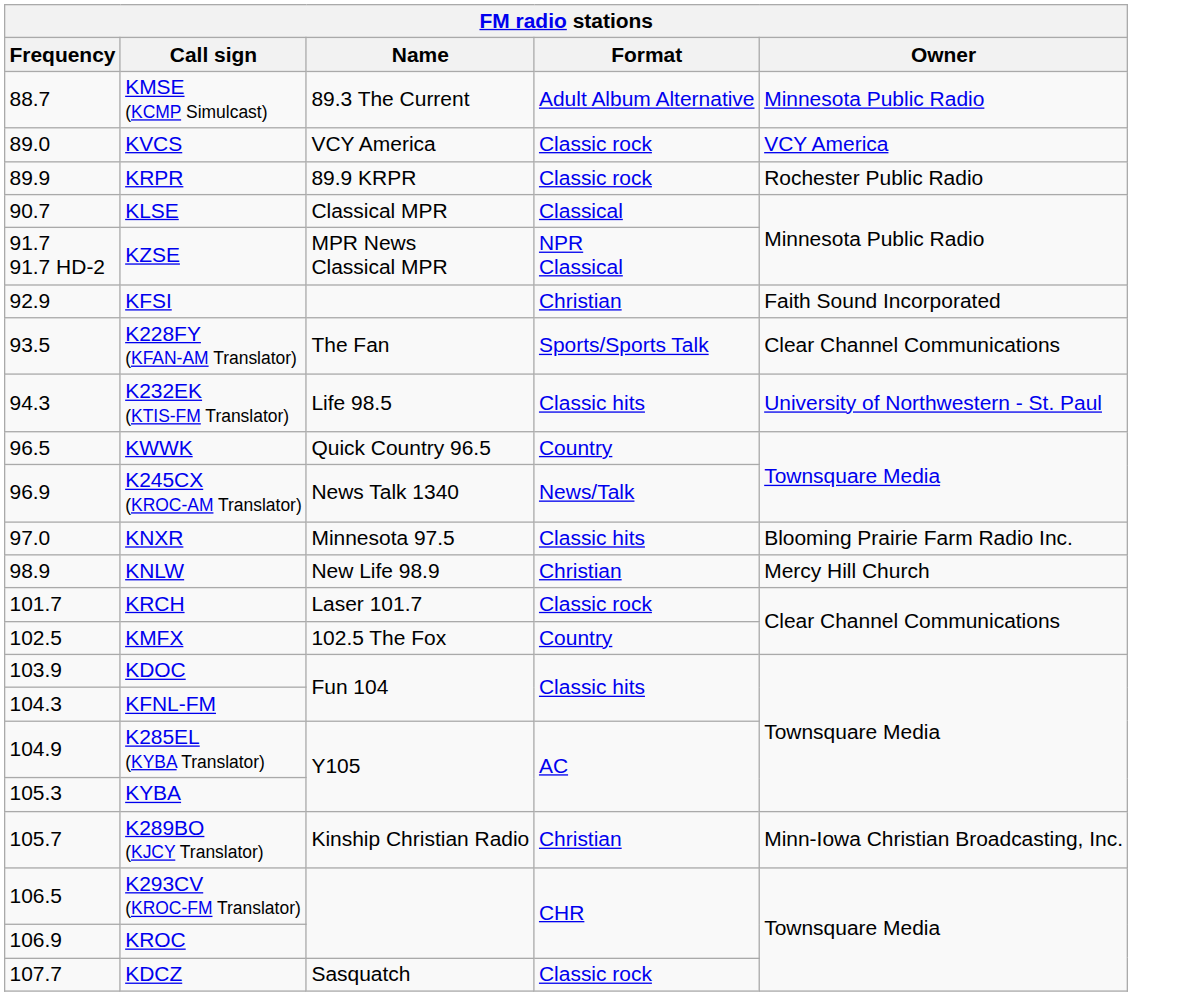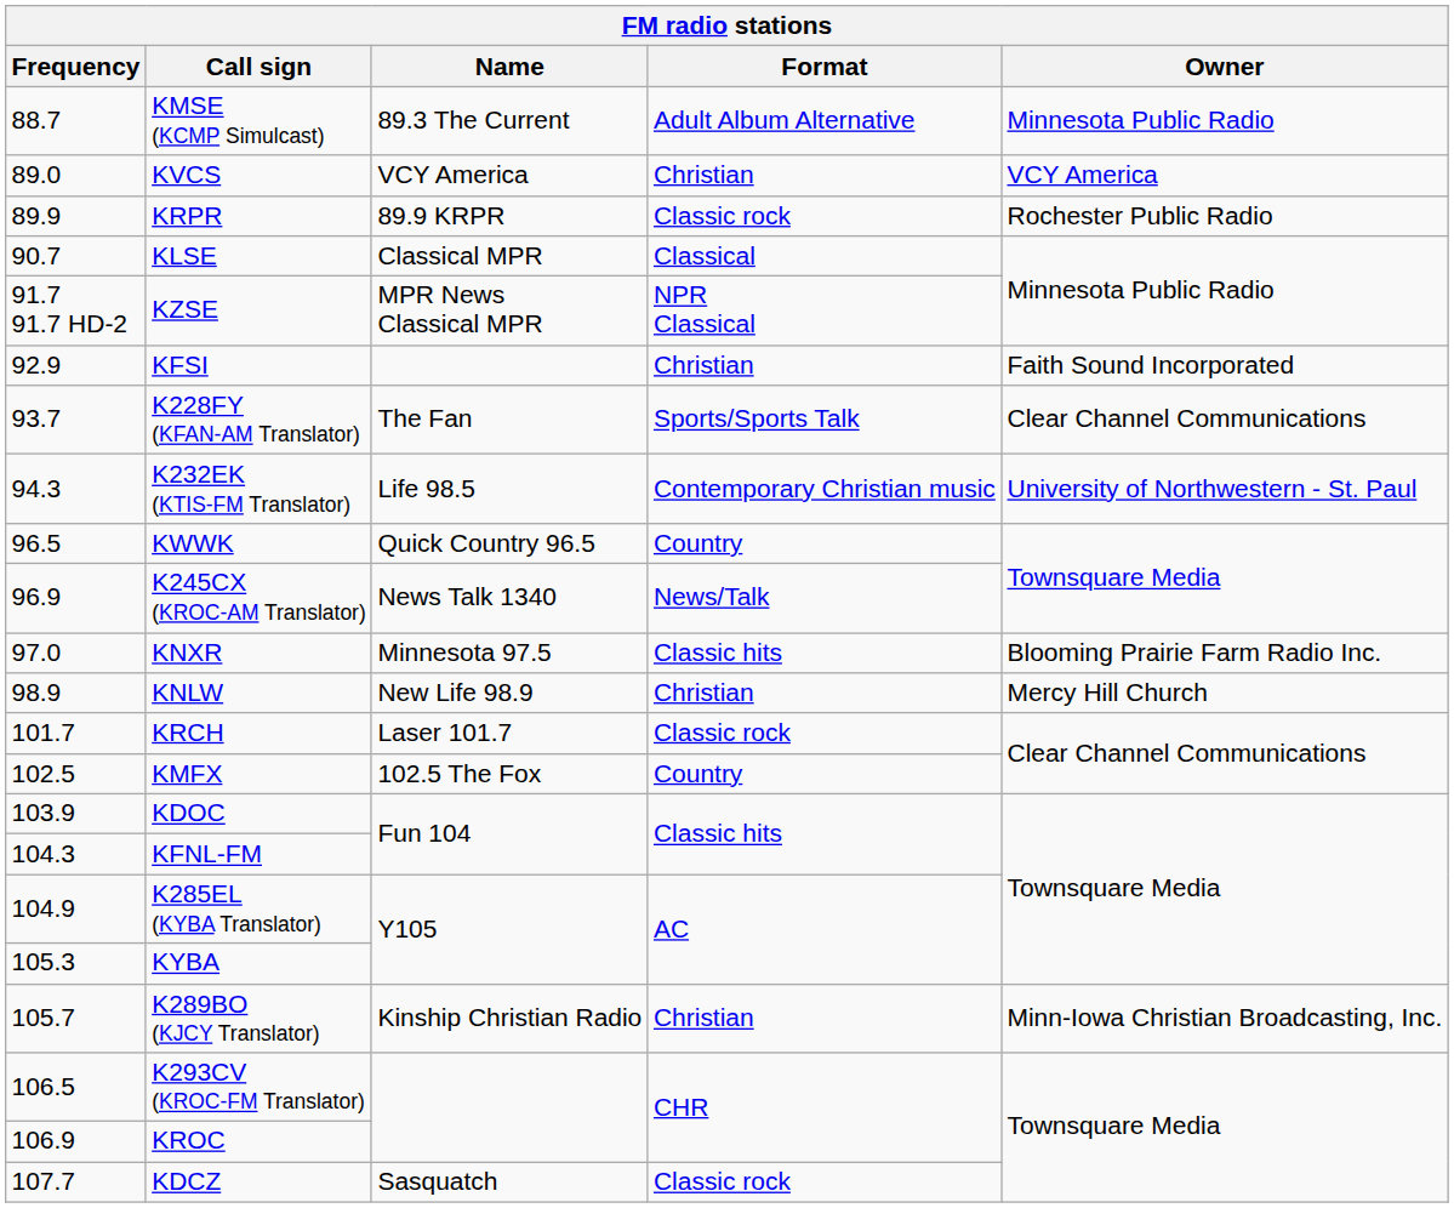 <table class="wikitable">
 <tr>
 <th align="center" colspan="5"><strong><a href='#'>FM radio</a> stations</strong></th>
 </tr>
 <tr>
 <th>Frequency</th>
 <th>Call sign</th>
 <th>Name</th>
 <th>Format</th>
 <th>Owner</th>
 </tr>
 <tr>
 <td>88.7</td>
 <td><a href='#'>KMSE</a><br><small>(<a href='#'>KCMP</a> Simulcast)</small></td>
 <td>89.3 The Current</td>
 <td><a href='#'>Adult Album Alternative</a></td>
 <td><a href='#'>Minnesota Public Radio</a></td>
 </tr>
 <tr>
 <td>89.0</td>
 <td><a href='#'>KVCS</a></td>
 <td>VCY America</td>
-<td><a href='#'>Classic rock</a></td>
+<td><a href='#'>Christian</a></td>
 <td><a href='#'>VCY America</a></td>
 </tr>
 <tr>
 <td>89.9</td>
 <td><a href='#'>KRPR</a></td>
 <td>89.9 KRPR</td>
 <td><a href='#'>Classic rock</a></td>
 <td>Rochester Public Radio</td>
 </tr>
 <tr>
 <td>90.7</td>
 <td><a href='#'>KLSE</a></td>
 <td>Classical MPR</td>
 <td><a href='#'>Classical</a></td>
 <td rowspan=2>Minnesota Public Radio</td>
 </tr>
 <tr>
 <td>91.7<br>91.7 HD-2</td>
 <td><a href='#'>KZSE</a></td>
 <td>MPR News<br>Classical MPR</td>
 <td><a href='#'>NPR</a><br><a href='#'>Classical</a></td>
 </tr>
 <tr>
 <td>92.9</td>
 <td><a href='#'>KFSI</a></td>
 <td></td>
 <td><a href='#'>Christian</a></td>
 <td>Faith Sound Incorporated</td>
 </tr>
 <tr>
-<td>93.5</td>
+<td>93.7</td>
 <td><a href='#'>K228FY</a><br><small>(<a href='#'>KFAN-AM</a> Translator)</small></td>
 <td>The Fan</td>
 <td><a href='#'>Sports/Sports Talk</a></td>
 <td>Clear Channel Communications</td>
 </tr>
 <tr>
 <td>94.3</td>
 <td><a href='#'>K232EK</a><br><small>(<a href='#'>KTIS-FM</a> Translator)</small></td>
 <td>Life 98.5</td>
-<td><a href='#'>Classic hits</a></td>
+<td><a href='#'>Contemporary Christian music</a></td>
 <td><a href='#'>University of Northwestern - St. Paul</a></td>
 </tr>
 <tr>
 <td>96.5</td>
 <td><a href='#'>KWWK</a></td>
 <td>Quick Country 96.5</td>
 <td><a href='#'>Country</a></td>
 <td rowspan=2><a href='#'>Townsquare Media</a></td>
 </tr>
 <tr>
 <td>96.9</td>
 <td><a href='#'>K245CX</a><br><small>(<a href='#'>KROC-AM</a> Translator)</small></td>
 <td>News Talk 1340</td>
 <td><a href='#'>News/Talk</a></td>
 </tr>
 <tr>
 <td>97.0</td>
 <td><a href='#'>KNXR</a></td>
 <td>Minnesota 97.5</td>
 <td><a href='#'>Classic hits</a></td>
 <td>Blooming Prairie Farm Radio Inc.</td>
 </tr>
 <tr>
 <td>98.9</td>
 <td><a href='#'>KNLW</a></td>
 <td>New Life 98.9</td>
 <td><a href='#'>Christian</a></td>
 <td>Mercy Hill Church</td>
 </tr>
 <tr>
 <td>101.7</td>
 <td><a href='#'>KRCH</a></td>
 <td>Laser 101.7</td>
 <td><a href='#'>Classic rock</a></td>
 <td rowspan=2>Clear Channel Communications</td>
 </tr>
 <tr>
 <td>102.5</td>
 <td><a href='#'>KMFX</a></td>
 <td>102.5 The Fox</td>
 <td><a href='#'>Country</a></td>
 </tr>
 <tr>
 <td>103.9</td>
 <td><a href='#'>KDOC</a><br></td>
 <td rowspan=2>Fun 104</td>
 <td rowspan=2><a href='#'>Classic hits</a></td>
 <td rowspan=4>Townsquare Media</td>
 </tr>
 <tr>
 <td>104.3</td>
 <td><a href='#'>KFNL-FM</a></td>
 </tr>
 <tr>
 <td>104.9</td>
 <td><a href='#'>K285EL</a><br><small>(<a href='#'>KYBA</a> Translator)</small></td>
 <td rowspan=2>Y105</td>
 <td rowspan=2><a href='#'>AC</a></td>
 </tr>
 <tr>
 <td>105.3</td>
 <td><a href='#'>KYBA</a></td>
 </tr>
 <tr>
 <td>105.7</td>
 <td><a href='#'>K289BO</a><br><small>(<a href='#'>KJCY</a> Translator)</small></td>
 <td>Kinship Christian Radio</td>
 <td><a href='#'>Christian</a></td>
 <td>Minn-Iowa Christian Broadcasting, Inc.</td>
 </tr>
 <tr>
 <td>106.5</td>
 <td><a href='#'>K293CV</a><br><small>(<a href='#'>KROC-FM</a> Translator)</small></td>
 <td rowspan=2></td>
 <td rowspan=2><a href='#'>CHR</a></td>
 <td rowspan=3>Townsquare Media</td>
 </tr>
 <tr>
 <td>106.9</td>
 <td><a href='#'>KROC</a></td>
 </tr>
 <tr>
 <td>107.7</td>
 <td><a href='#'>KDCZ</a></td>
 <td>Sasquatch</td>
 <td><a href='#'>Classic rock</a></td>
 </tr>
 </table>
